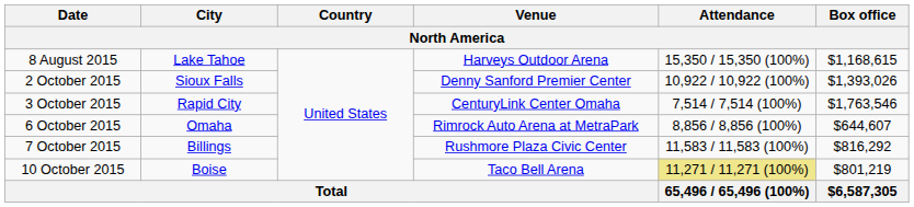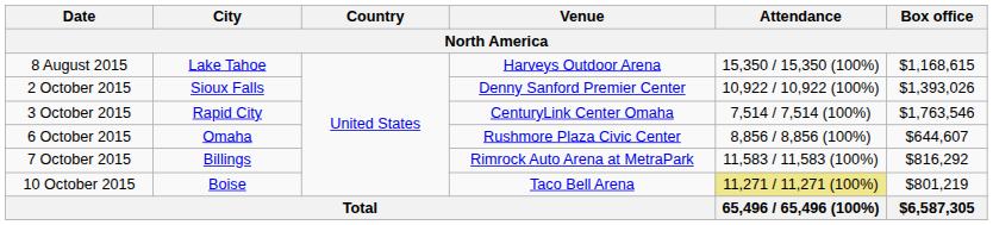 <table class="wikitable" style="text-align:center;">
 <tr>
 <th width="150">Date</th>
 <th width="150">City</th>
 <th width="150">Country</th>
 <th width="275">Venue</th>
 <th width="175">Attendance</th>
 <th width="100">Box office</th>
 </tr>
 <tr>
 <th colspan="7">North America</th>
 </tr>
 <tr>
 <td>8 August 2015</td>
 <td><a href='#'>Lake Tahoe</a></td>
 <td rowspan="6"><a href='#'>United States</a></td>
 <td><a href='#'>Harveys Outdoor Arena</a></td>
 <td>15,350 / 15,350 (100%)</td>
 <td>$1,168,615</td>
 </tr>
 <tr>
 <td>2 October 2015</td>
 <td><a href='#'>Sioux Falls</a></td>
 <td><a href='#'>Denny Sanford Premier Center</a></td>
 <td>10,922 / 10,922 (100%)</td>
 <td>$1,393,026</td>
 </tr>
 <tr>
 <td>3 October 2015</td>
 <td><a href='#'>Rapid City</a></td>
 <td><a href='#'>CenturyLink Center Omaha</a></td>
 <td>7,514 / 7,514 (100%)</td>
 <td>$1,763,546</td>
 </tr>
 <tr>
 <td>6 October 2015</td>
 <td><a href='#'>Omaha</a></td>
-<td><a href='#'>Rimrock Auto Arena at MetraPark</a></td>
+<td><a href='#'>Rushmore Plaza Civic Center</a></td>
 <td>8,856 / 8,856 (100%)</td>
 <td>$644,607</td>
 </tr>
 <tr>
 <td>7 October 2015</td>
 <td><a href='#'>Billings</a></td>
-<td><a href='#'>Rushmore Plaza Civic Center</a></td>
+<td><a href='#'>Rimrock Auto Arena at MetraPark</a></td>
 <td>11,583 / 11,583 (100%)</td>
 <td>$816,292</td>
 </tr>
 <tr>
 <td>10 October 2015</td>
 <td><a href='#'>Boise</a></td>
 <td><a href='#'>Taco Bell Arena</a></td>
 <td style="background: khaki;">11,271 / 11,271 (100%)</td>
 <td>$801,219</td>
 </tr>
 <tr>
 <th colspan="4">Total</th>
 <th>65,496 / 65,496 (100%)</th>
 <th>$6,587,305</th>
 </tr>
 </table>
